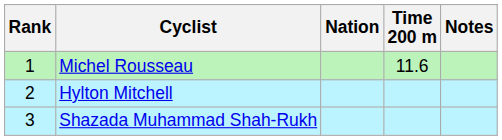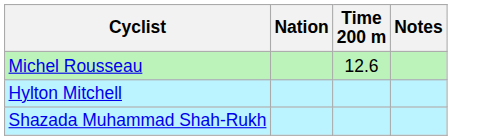 <table class="wikitable sortable" style="text-align:center">
 <tr>
-<th>Rank</th>
 <th>Cyclist</th>
 <th>Nation</th>
 <th>Time<br>200 m</th>
 <th>Notes</th>
 </tr>
 <tr bgcolor=bbf3bb>
-<td>1</td>
 <td align=left><a href='#'>Michel Rousseau</a></td>
 <td align=left></td>
-<td>11.6</td>
+<td>12.6</td>
 <td></td>
 </tr>
 <tr bgcolor=bbf3ff>
-<td>2</td>
 <td align=left><a href='#'>Hylton Mitchell</a></td>
 <td align=left></td>
 <td></td>
 <td></td>
 </tr>
 <tr bgcolor=bbf3ff>
-<td>3</td>
 <td align=left><a href='#'>Shazada Muhammad Shah-Rukh</a></td>
 <td align=left></td>
 <td></td>
 <td></td>
 </tr>
 </table>
